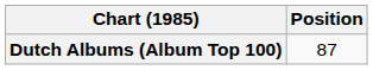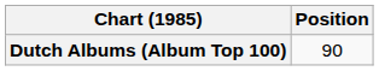 <table class="wikitable plainrowheaders" style="text-align:center">
 <tr>
 <th scope="col">Chart (1985)</th>
 <th scope="col">Position</th>
 </tr>
 <tr>
 <th scope="row">Dutch Albums (Album Top 100)</th>
-<td>87</td>
+<td>90</td>
 </tr>
 </table>
